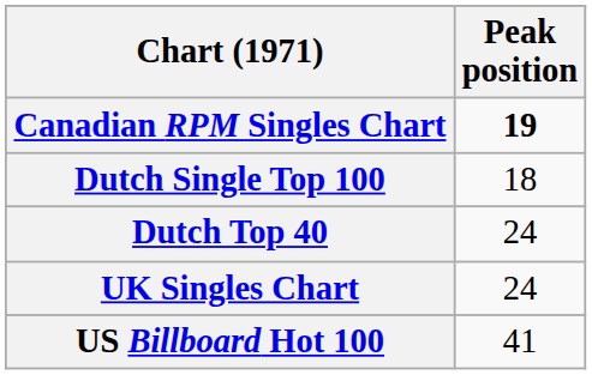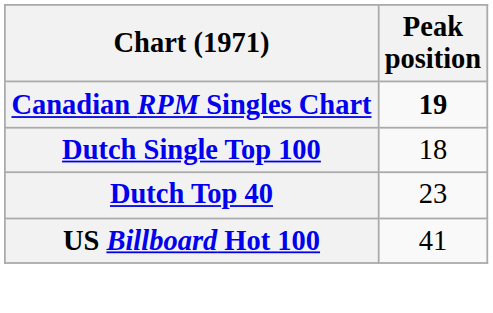 <table class="wikitable sortable plainrowheaders">
 <tr>
 <th>Chart (1971)</th>
 <th>Peak<br>position</th>
 </tr>
 <tr>
 <th scope=row><a href='#'>Canadian <em>RPM</em> Singles Chart</a></th>
 <td style="text-align:center;"><strong>19</strong></td>
 </tr>
 <tr>
 <th scope=row><a href='#'>Dutch Single Top 100</a></th>
 <td style="text-align:center;">18</td>
 </tr>
 <tr>
 <th scope=row><a href='#'>Dutch Top 40</a></th>
-<td style="text-align:center;">24</td>
-</tr>
-<tr>
-<th scope=row><a href='#'>UK Singles Chart</a></th>
-<td style="text-align:center;">24</td>
+<td style="text-align:center;">23</td>
 </tr>
 <tr>
 <th scope=row>US <a href='#'><em>Billboard</em> Hot 100</a></th>
 <td style="text-align:center;">41</td>
 </tr>
 </table>
